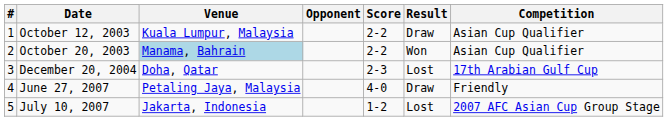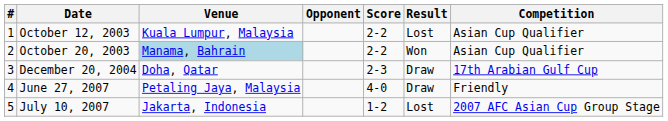 <table class="wikitable">
 <tr>
 <th>#</th>
 <th>Date</th>
 <th>Venue</th>
 <th>Opponent</th>
 <th>Score</th>
 <th>Result</th>
 <th>Competition</th>
 </tr>
 <tr>
 <td>1</td>
 <td>October 12, 2003</td>
 <td><a href='#'>Kuala Lumpur</a>, <a href='#'>Malaysia</a></td>
 <td></td>
 <td>2-2</td>
-<td>Draw</td>
+<td>Lost</td>
 <td>Asian Cup Qualifier</td>
 </tr>
 <tr>
 <td>2</td>
 <td>October 20, 2003</td>
 <td style="background: lightblue;"><a href='#'>Manama</a>, <a href='#'>Bahrain</a></td>
 <td></td>
 <td>2-2</td>
 <td>Won</td>
 <td>Asian Cup Qualifier</td>
 </tr>
 <tr>
 <td>3</td>
 <td>December 20, 2004</td>
 <td><a href='#'>Doha</a>, <a href='#'>Qatar</a></td>
 <td></td>
 <td>2-3</td>
-<td>Lost</td>
+<td>Draw</td>
 <td><a href='#'>17th Arabian Gulf Cup</a></td>
 </tr>
 <tr>
 <td>4</td>
 <td>June 27, 2007</td>
 <td><a href='#'>Petaling Jaya</a>, <a href='#'>Malaysia</a></td>
 <td></td>
 <td>4-0</td>
 <td>Draw</td>
 <td>Friendly</td>
 </tr>
 <tr>
 <td>5</td>
 <td>July 10, 2007</td>
 <td><a href='#'>Jakarta</a>, <a href='#'>Indonesia</a></td>
 <td></td>
 <td>1-2</td>
 <td>Lost</td>
 <td><a href='#'>2007 AFC Asian Cup</a> Group Stage</td>
 </tr>
 </table>
